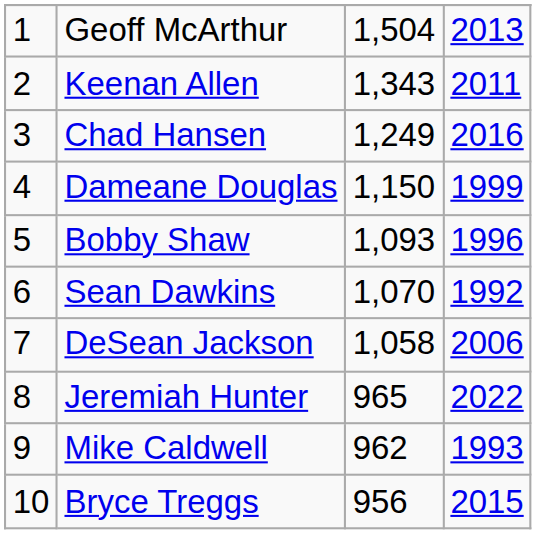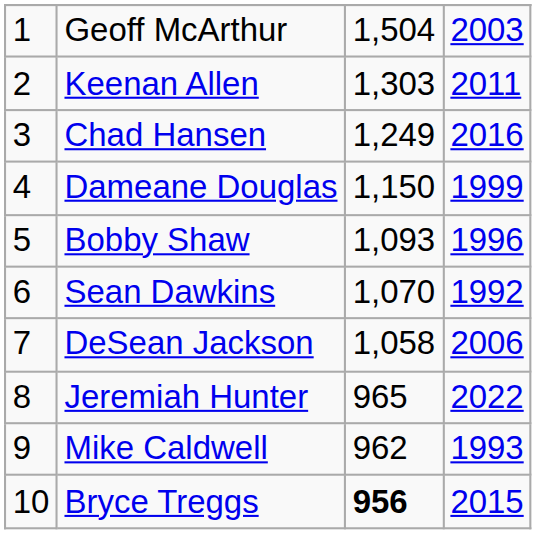 <table class="wikitable">
 <tr>
 </tr>
 <tr>
 <td>1</td>
 <td>Geoff McArthur</td>
 <td>1,504</td>
-<td><a href='#'>2013</a></td>
+<td><a href='#'>2003</a></td>
 </tr>
 <tr>
 <td>2</td>
 <td><a href='#'>Keenan Allen</a></td>
-<td>1,343</td>
+<td>1,303</td>
 <td><a href='#'>2011</a></td>
 </tr>
 <tr>
 <td>3</td>
 <td><a href='#'>Chad Hansen</a></td>
 <td>1,249</td>
 <td><a href='#'>2016</a></td>
 </tr>
 <tr>
 <td>4</td>
 <td><a href='#'>Dameane Douglas</a></td>
 <td>1,150</td>
 <td><a href='#'>1999</a></td>
 </tr>
 <tr>
 <td>5</td>
 <td><a href='#'>Bobby Shaw</a></td>
 <td>1,093</td>
 <td><a href='#'>1996</a></td>
 </tr>
 <tr>
 <td>6</td>
 <td><a href='#'>Sean Dawkins</a></td>
 <td>1,070</td>
 <td><a href='#'>1992</a></td>
 </tr>
 <tr>
 <td>7</td>
 <td><a href='#'>DeSean Jackson</a></td>
 <td>1,058</td>
 <td><a href='#'>2006</a></td>
 </tr>
 <tr>
 <td>8</td>
 <td><a href='#'>Jeremiah Hunter</a></td>
 <td>965</td>
 <td><a href='#'>2022</a></td>
 </tr>
 <tr>
 <td>9</td>
 <td><a href='#'>Mike Caldwell</a></td>
 <td>962</td>
 <td><a href='#'>1993</a></td>
 </tr>
 <tr>
 <td>10</td>
 <td><a href='#'>Bryce Treggs</a></td>
-<td>956</td>
+<td><strong>956</strong></td>
 <td><a href='#'>2015</a></td>
 </tr>
 </table>
